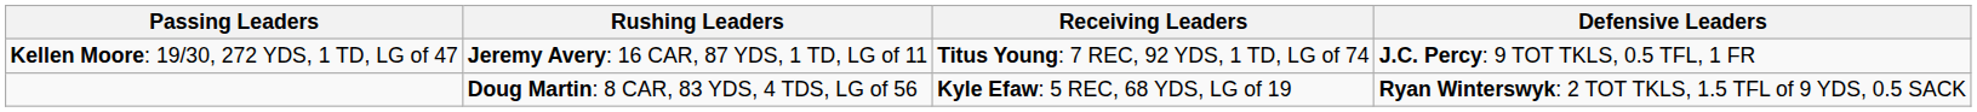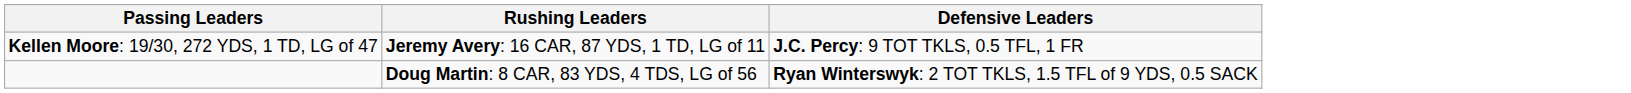 <table class="wikitable">
 <tr>
 <th>Passing Leaders</th>
 <th>Rushing Leaders</th>
-<th>Receiving Leaders</th>
 <th>Defensive Leaders</th>
 </tr>
 <tr>
 <td><strong>Kellen Moore</strong>: 19/30, 272 YDS, 1 TD, LG of 47</td>
 <td><strong>Jeremy Avery</strong>: 16 CAR, 87 YDS, 1 TD, LG of 11</td>
-<td><strong>Titus Young</strong>: 7 REC, 92 YDS, 1 TD, LG of 74</td>
 <td><strong>J.C. Percy</strong>: 9 TOT TKLS, 0.5 TFL, 1 FR</td>
 </tr>
 <tr>
 <td></td>
 <td><strong>Doug Martin</strong>: 8 CAR, 83 YDS, 4 TDS, LG of 56</td>
-<td><strong>Kyle Efaw</strong>: 5 REC, 68 YDS, LG of 19</td>
 <td><strong>Ryan Winterswyk</strong>: 2 TOT TKLS, 1.5 TFL of 9 YDS, 0.5 SACK</td>
 </tr>
 </table>
